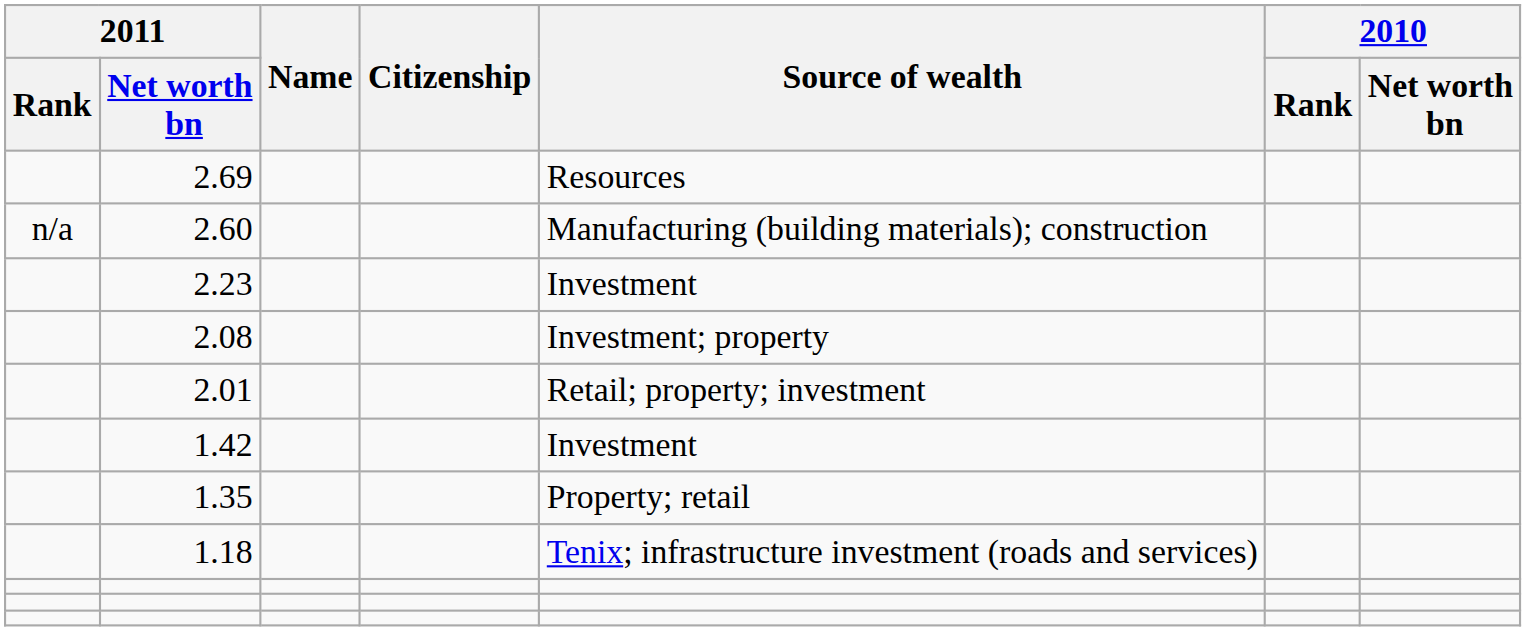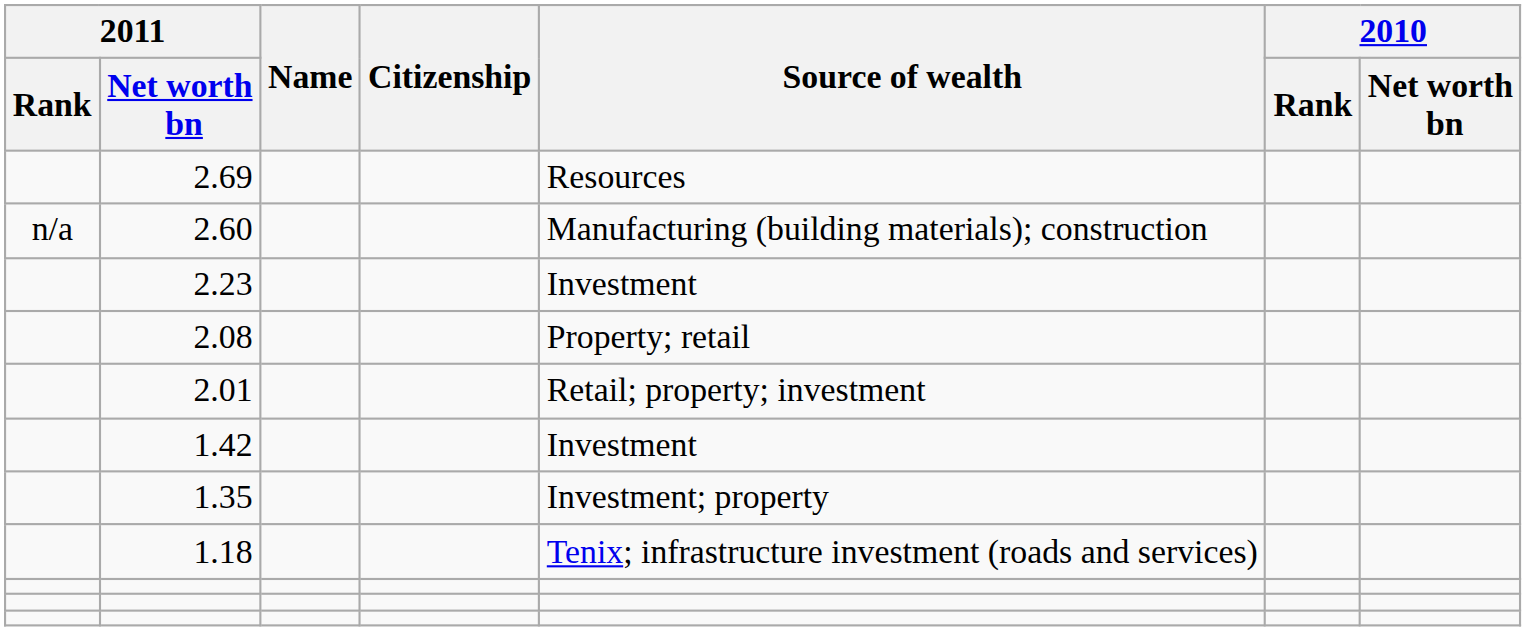 <table class="wikitable sortable">
 <tr>
 <th colspan=2>2011</th>
 <th rowspan=2>Name</th>
 <th rowspan=2>Citizenship</th>
 <th rowspan=2>Source of wealth</th>
 <th colspan=2><a href='#'>2010</a></th>
 </tr>
 <tr>
 <th>Rank</th>
 <th><a href='#'>Net worth</a><br> <a href='#'>bn</a></th>
 <th>Rank</th>
 <th>Net worth<br> bn</th>
 </tr>
 <tr>
 <td align="center"> </td>
 <td align="right">2.69 </td>
 <td></td>
 <td></td>
 <td>Resources</td>
 <td align="center"></td>
 <td align="right"></td>
 </tr>
 <tr>
 <td align="center">n/a</td>
 <td align="right">2.60 </td>
 <td></td>
 <td></td>
 <td>Manufacturing (building materials); construction</td>
 <td align="center"></td>
 <td align="right"></td>
 </tr>
 <tr>
 <td align="center"> </td>
 <td align="right">2.23 </td>
 <td></td>
 <td></td>
 <td>Investment</td>
 <td align="center"></td>
 <td align="right"></td>
 </tr>
 <tr>
 <td align="center"> </td>
 <td align="right">2.08 </td>
 <td></td>
 <td></td>
-<td>Investment; property</td>
+<td>Property; retail</td>
 <td align="center"></td>
 <td align="right"></td>
 </tr>
 <tr>
 <td align="center"> </td>
 <td align="right">2.01 </td>
 <td></td>
 <td></td>
 <td>Retail; property; investment</td>
 <td align="center"></td>
 <td align="right"></td>
 </tr>
 <tr>
 <td align="center"> </td>
 <td align="right">1.42 </td>
 <td></td>
 <td></td>
 <td>Investment</td>
 <td align="center"></td>
 <td align="right"></td>
 </tr>
 <tr>
 <td align="center"> </td>
 <td align="right">1.35 </td>
 <td></td>
 <td></td>
-<td>Property; retail</td>
+<td>Investment; property</td>
 <td align="center"></td>
 <td align="right"></td>
 </tr>
 <tr>
 <td align="center"> </td>
 <td align="right">1.18 </td>
 <td></td>
 <td></td>
 <td><a href='#'>Tenix</a>; infrastructure investment (roads and services)</td>
 <td align="center"></td>
 <td align="right"></td>
 </tr>
 <tr>
 <td align="center"></td>
 <td align="right"></td>
 <td></td>
 <td></td>
 <td></td>
 <td align="center"></td>
 <td align="right"></td>
 </tr>
 <tr>
 <td align="center"></td>
 <td align="right"></td>
 <td></td>
 <td></td>
 <td></td>
 <td align="center"></td>
 <td align="right"></td>
 </tr>
 <tr>
 <td align="center"></td>
 <td align="right"></td>
 <td></td>
 <td></td>
 <td></td>
 <td align="center"></td>
 <td align="right"></td>
 </tr>
 </table>
